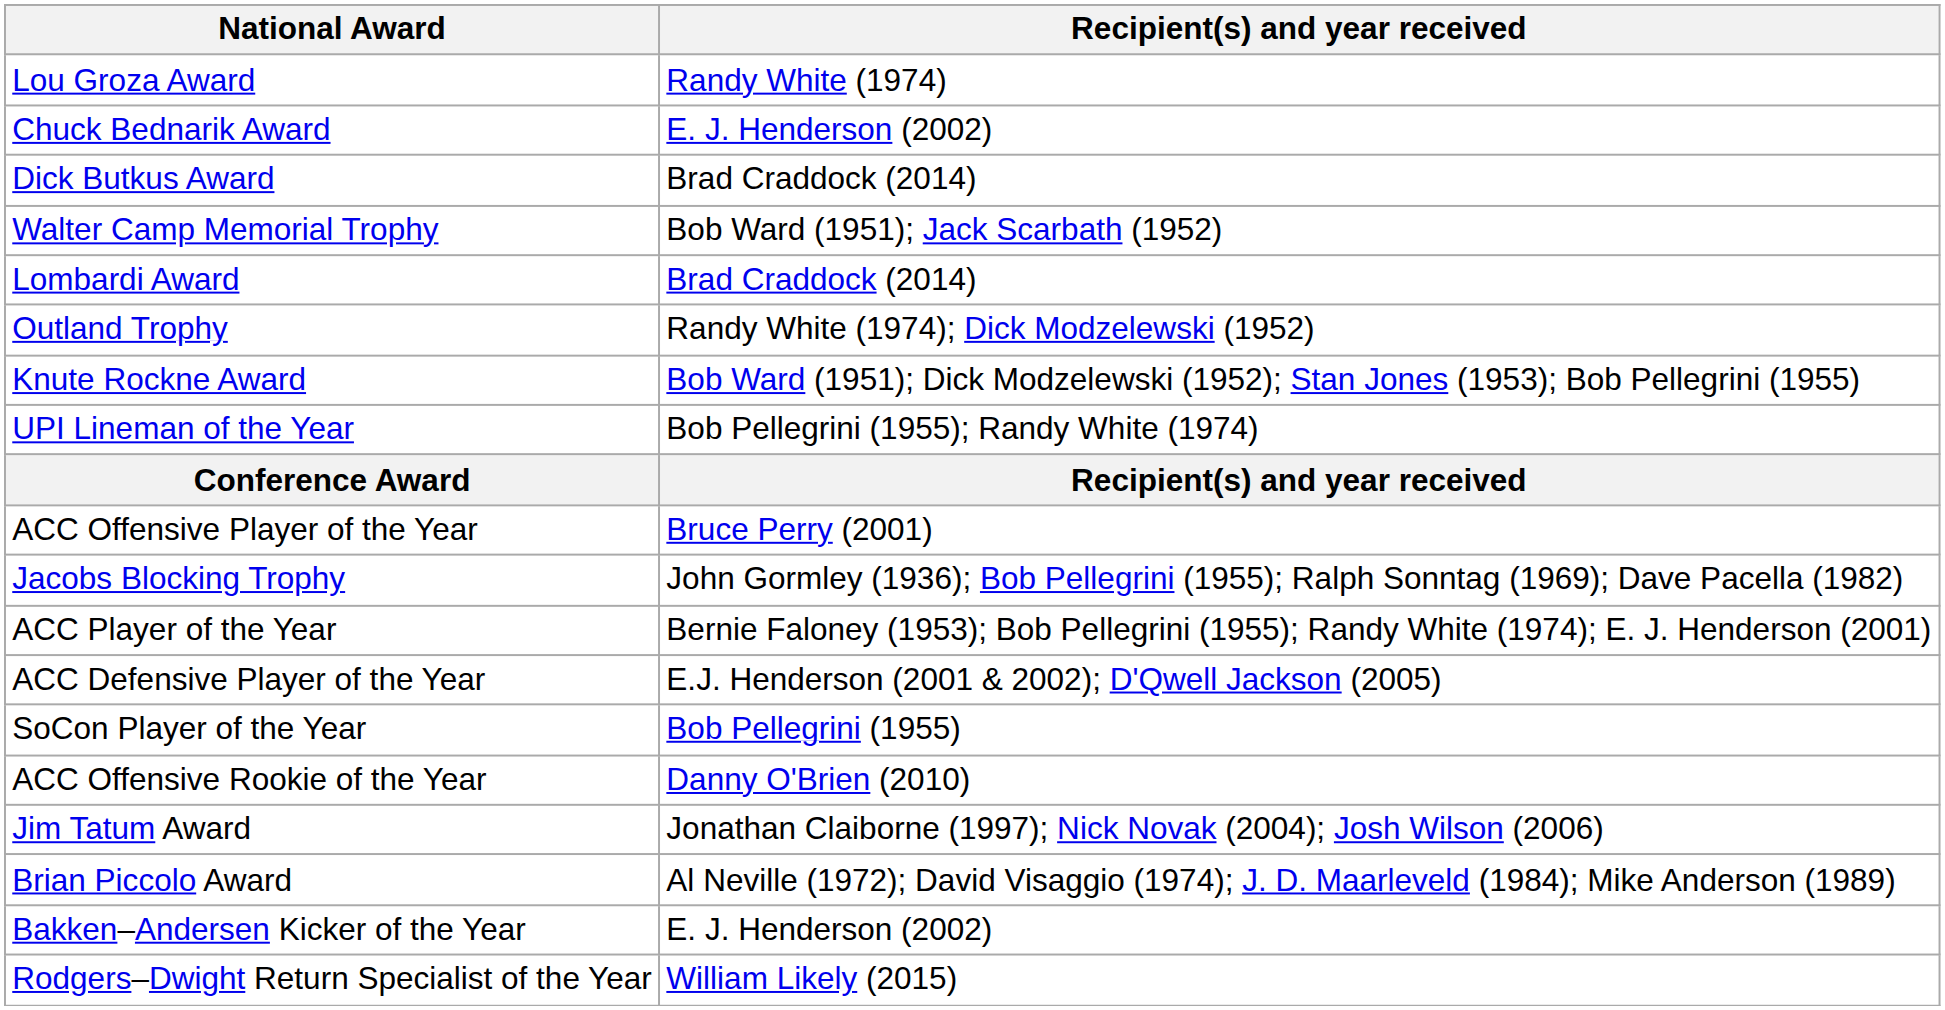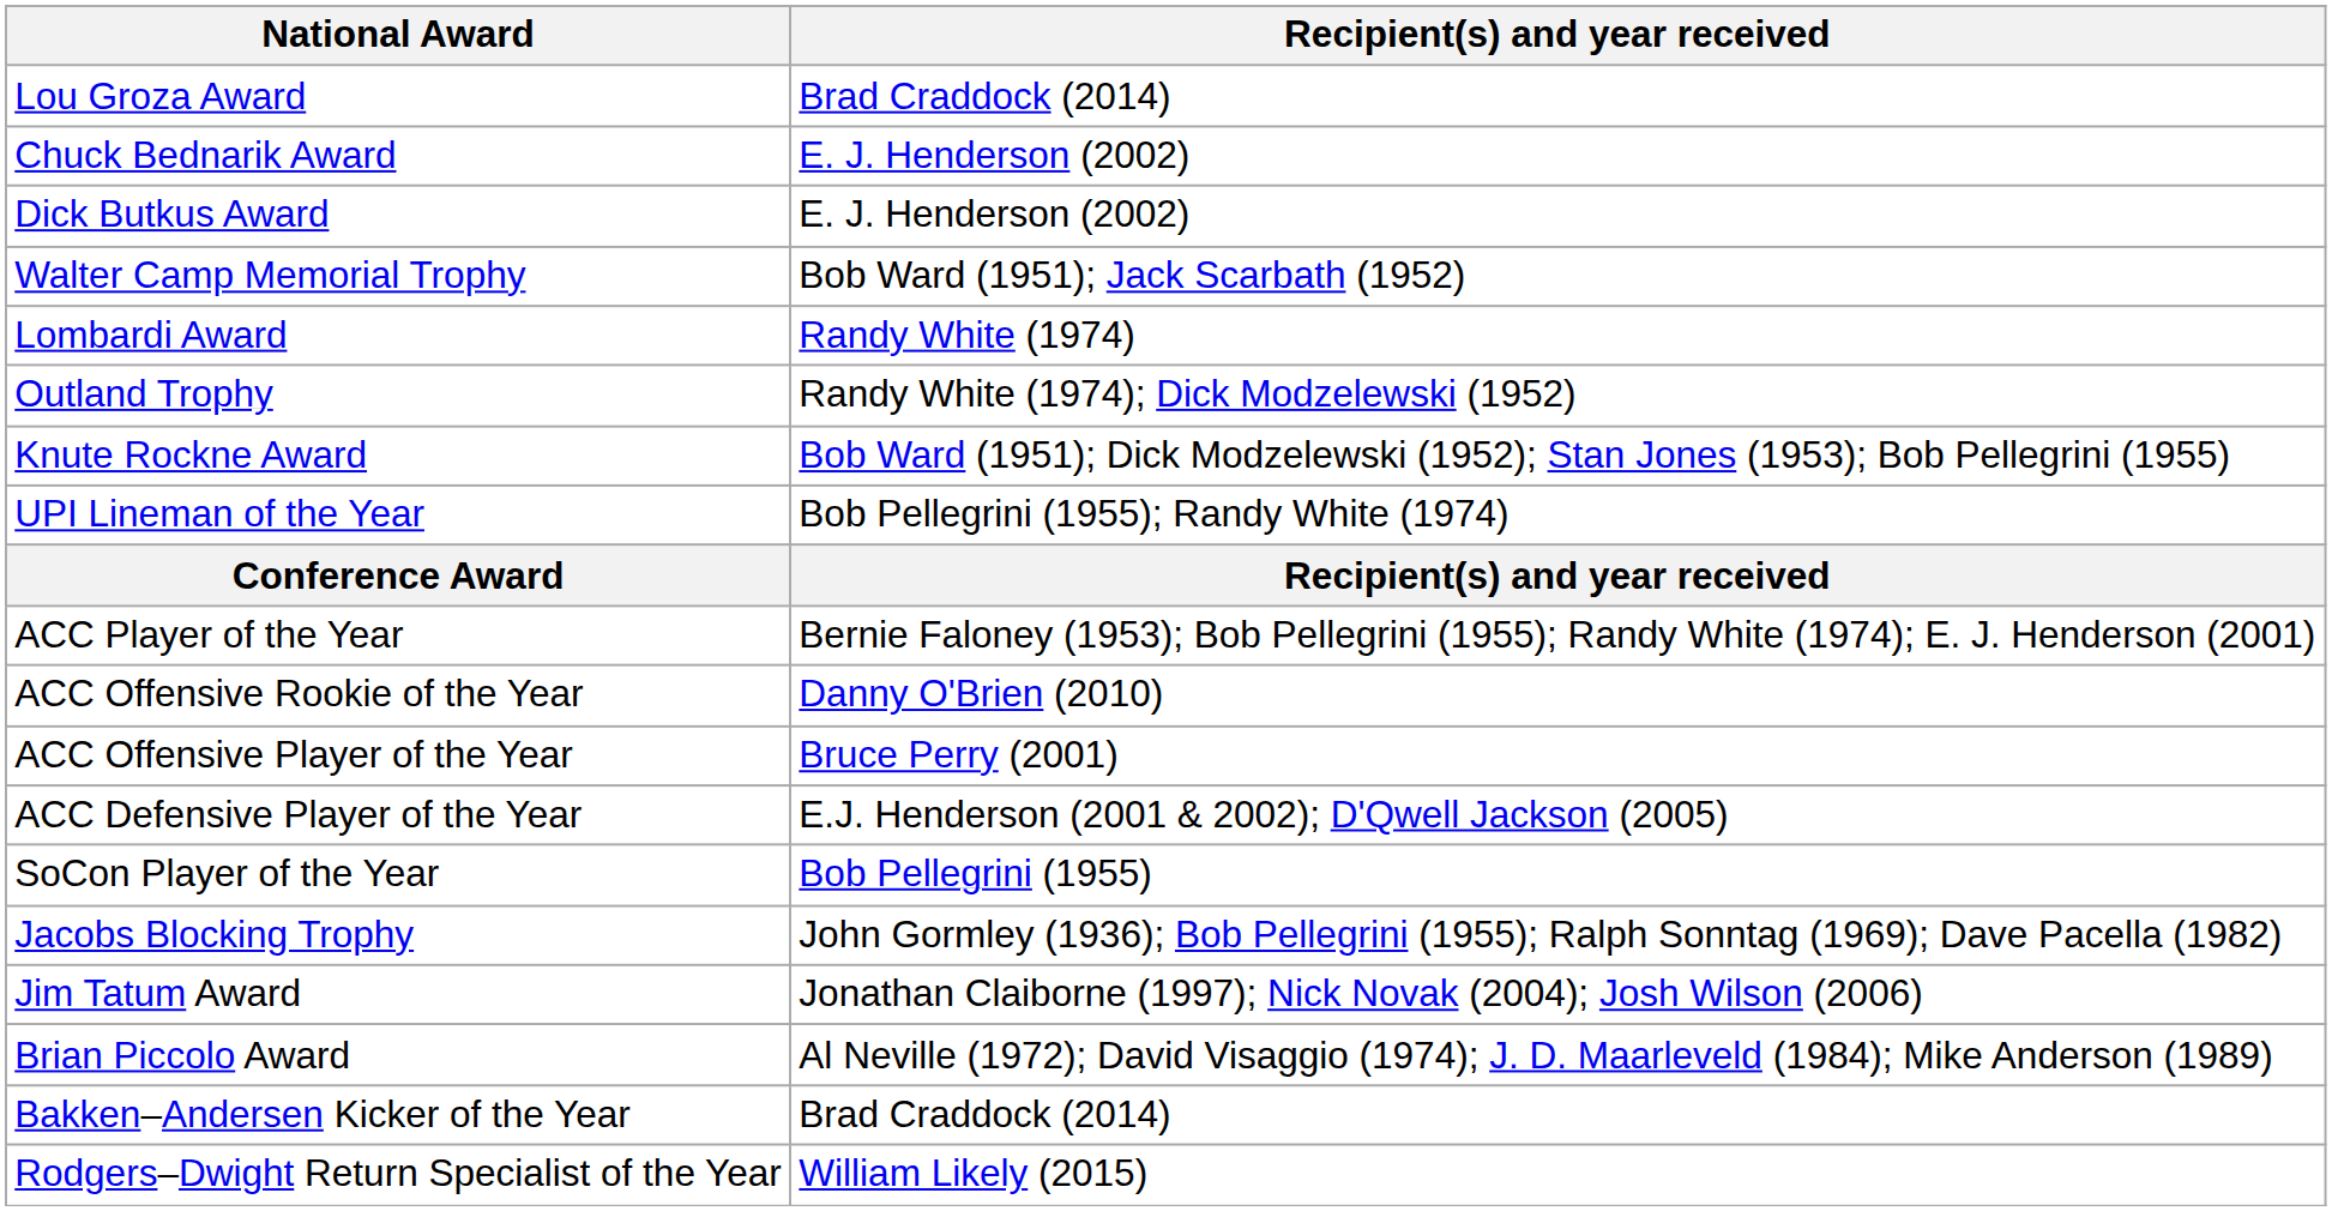 <table class="wikitable" style="background: #ffffff;">
 <tr>
 <th width=>National Award</th>
 <th width=>Recipient(s) and year received</th>
 </tr>
 <tr>
 <td><a href='#'>Lou Groza Award</a></td>
-<td><a href='#'>Randy White</a> (1974)</td>
+<td><a href='#'>Brad Craddock</a> (2014)</td>
 </tr>
 <tr>
 <td><a href='#'>Chuck Bednarik Award</a></td>
 <td><a href='#'>E. J. Henderson</a> (2002)</td>
 </tr>
 <tr>
 <td><a href='#'>Dick Butkus Award</a></td>
-<td>Brad Craddock (2014)</td>
+<td>E. J. Henderson (2002)</td>
 </tr>
 <tr>
 <td><a href='#'>Walter Camp Memorial Trophy</a></td>
 <td>Bob Ward (1951); <a href='#'>Jack Scarbath</a> (1952)</td>
 </tr>
 <tr>
 <td><a href='#'>Lombardi Award</a></td>
-<td><a href='#'>Brad Craddock</a> (2014)</td>
+<td><a href='#'>Randy White</a> (1974)</td>
 </tr>
 <tr>
 <td><a href='#'>Outland Trophy</a></td>
 <td>Randy White (1974); <a href='#'>Dick Modzelewski</a> (1952)</td>
 </tr>
 <tr>
 <td><a href='#'>Knute Rockne Award</a></td>
 <td><a href='#'>Bob Ward</a> (1951); Dick Modzelewski (1952); <a href='#'>Stan Jones</a> (1953); Bob Pellegrini (1955)</td>
 </tr>
 <tr>
 <td><a href='#'>UPI Lineman of the Year</a></td>
 <td>Bob Pellegrini (1955); Randy White (1974)</td>
 </tr>
 <tr align=center style="background: #f2f2f2;">
 <td><strong>Conference Award</strong></td>
 <td><strong>Recipient(s) and year received</strong></td>
 </tr>
 <tr>
+<td>ACC Player of the Year</td>
+<td>Bernie Faloney (1953); Bob Pellegrini (1955); Randy White (1974); E. J. Henderson (2001)</td>
+</tr>
+<tr>
+<td>ACC Offensive Rookie of the Year</td>
+<td><a href='#'>Danny O'Brien</a> (2010)</td>
+</tr>
+<tr>
 <td>ACC Offensive Player of the Year</td>
 <td><a href='#'>Bruce Perry</a> (2001)</td>
-</tr>
-<tr>
-<td><a href='#'>Jacobs Blocking Trophy</a></td>
-<td>John Gormley (1936); <a href='#'>Bob Pellegrini</a> (1955); Ralph Sonntag (1969); Dave Pacella (1982)</td>
-</tr>
-<tr>
-<td>ACC Player of the Year</td>
-<td>Bernie Faloney (1953); Bob Pellegrini (1955); Randy White (1974); E. J. Henderson (2001)</td>
 </tr>
 <tr>
 <td>ACC Defensive Player of the Year</td>
 <td>E.J. Henderson (2001 & 2002); <a href='#'>D'Qwell Jackson</a> (2005)</td>
 </tr>
 <tr>
 <td>SoCon Player of the Year</td>
 <td><a href='#'>Bob Pellegrini</a> (1955)</td>
 </tr>
 <tr>
-<td>ACC Offensive Rookie of the Year</td>
-<td><a href='#'>Danny O'Brien</a> (2010)</td>
+<td><a href='#'>Jacobs Blocking Trophy</a></td>
+<td>John Gormley (1936); <a href='#'>Bob Pellegrini</a> (1955); Ralph Sonntag (1969); Dave Pacella (1982)</td>
 </tr>
 <tr>
 <td><a href='#'>Jim Tatum</a> Award</td>
 <td>Jonathan Claiborne (1997); <a href='#'>Nick Novak</a> (2004); <a href='#'>Josh Wilson</a> (2006)</td>
 </tr>
 <tr>
 <td><a href='#'>Brian Piccolo</a> Award</td>
 <td>Al Neville (1972); David Visaggio (1974); <a href='#'>J. D. Maarleveld</a> (1984); Mike Anderson (1989)</td>
 </tr>
 <tr>
 <td><a href='#'>Bakken</a>–<a href='#'>Andersen</a> Kicker of the Year</td>
-<td>E. J. Henderson (2002)</td>
+<td>Brad Craddock (2014)</td>
 </tr>
 <tr>
 <td><a href='#'>Rodgers</a>–<a href='#'>Dwight</a> Return Specialist of the Year</td>
 <td><a href='#'>William Likely</a> (2015)</td>
 </tr>
 </table>
